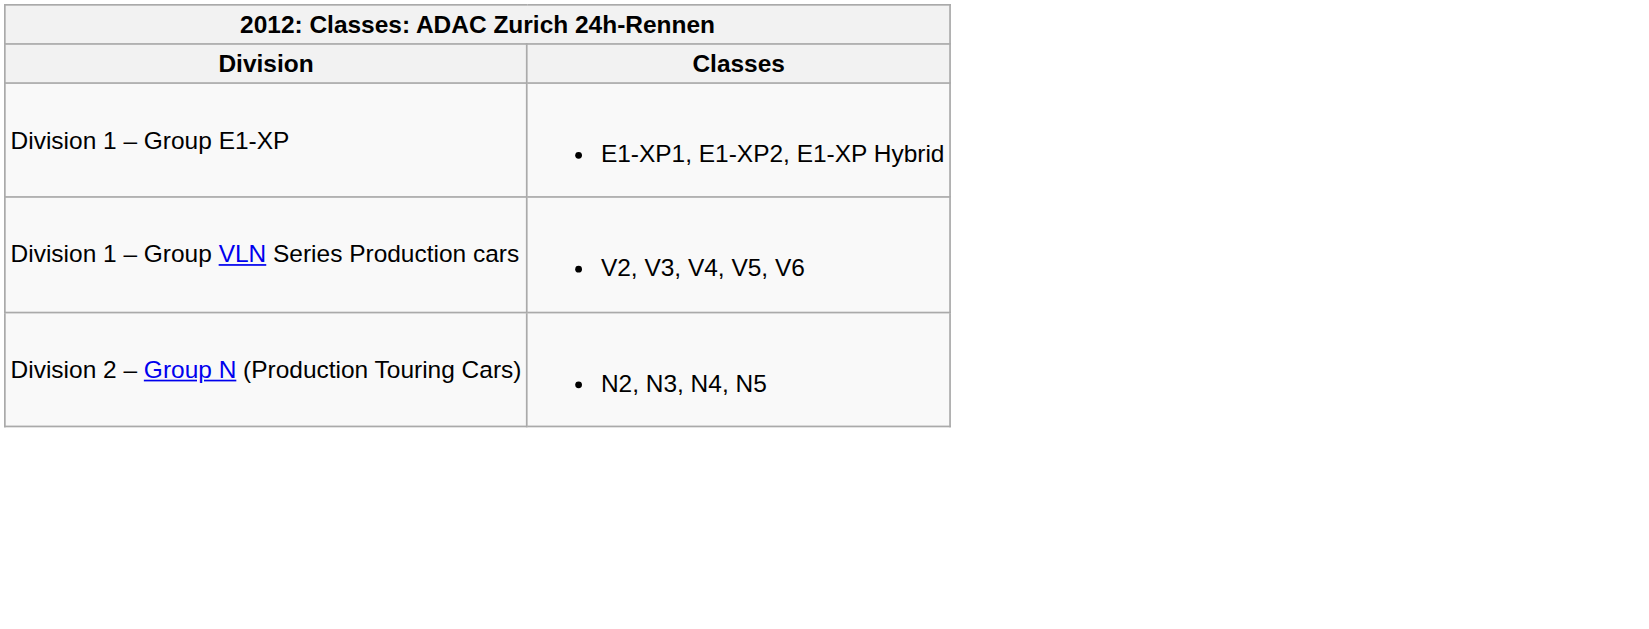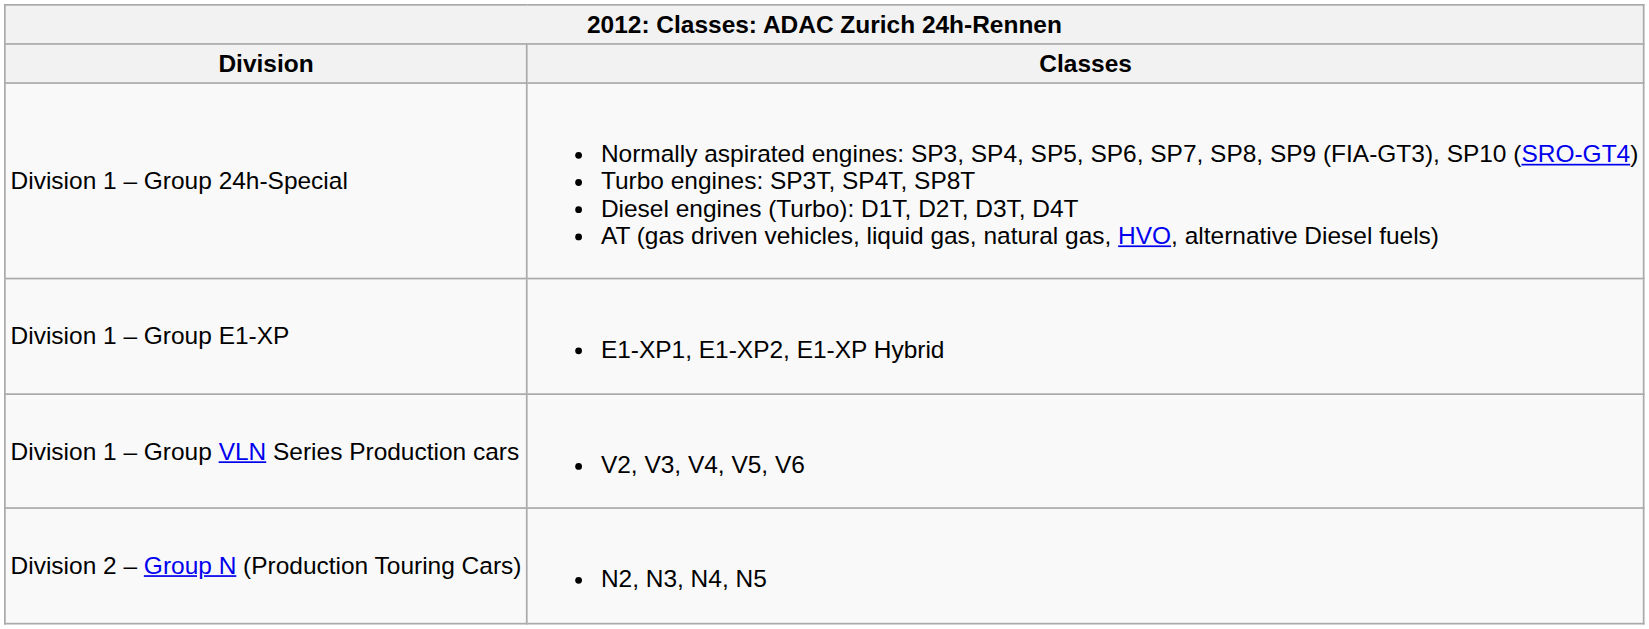 <table class="wikitable" style="font-size: 90%;">
 <tr>
 <th colspan=2>2012: Classes: ADAC Zurich 24h-Rennen</th>
 </tr>
 <tr>
 <th>Division</th>
 <th>Classes</th>
+</tr>
+<tr>
+<td>Division 1 – Group 24h-Special</td>
+<td><br><ul><li>Normally aspirated engines: SP3, SP4, SP5, SP6, SP7, SP8, SP9 (FIA-GT3), SP10 (<a href='#'>SRO-GT4</a>)</li><li>Turbo engines: SP3T, SP4T, SP8T</li><li>Diesel engines (Turbo): D1T, D2T, D3T, D4T</li><li>AT (gas driven vehicles, liquid gas, natural gas, <a href='#'>HVO</a>, alternative Diesel fuels)</li></ul></td>
 </tr>
 <tr>
 <td>Division 1 – Group E1-XP</td>
 <td><br><ul><li>E1-XP1, E1-XP2, E1-XP Hybrid</li></ul></td>
 </tr>
 <tr>
 <td>Division 1 – Group <a href='#'>VLN</a> Series Production cars</td>
 <td><br><ul><li>V2, V3, V4, V5, V6</li></ul></td>
 </tr>
 <tr>
 <td>Division 2 – <a href='#'>Group N</a> (Production Touring Cars)</td>
 <td><br><ul><li>N2, N3, N4, N5</li></ul></td>
 </tr>
 </table>
